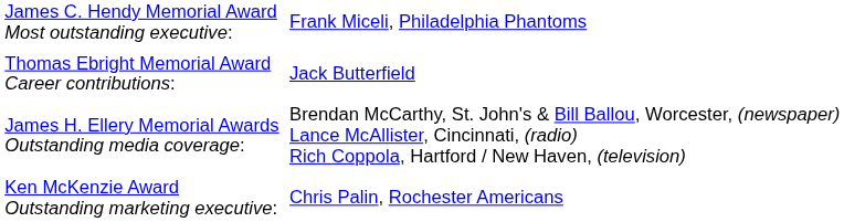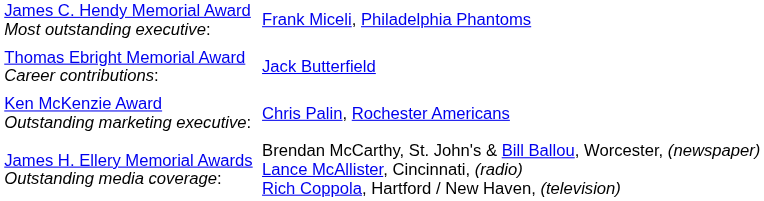 <table cellpadding="3" cellspacing="3">
 <tr>
 <td><a href='#'>James C. Hendy Memorial Award</a><br><em>Most outstanding executive</em>:</td>
 <td><a href='#'>Frank Miceli</a>, <a href='#'>Philadelphia Phantoms</a></td>
 </tr>
 <tr>
 <td><a href='#'>Thomas Ebright Memorial Award</a><br><em>Career contributions</em>:</td>
 <td><a href='#'>Jack Butterfield</a></td>
 </tr>
 <tr>
+<td><a href='#'>Ken McKenzie Award</a><br><em>Outstanding marketing executive</em>:</td>
+<td><a href='#'>Chris Palin</a>, <a href='#'>Rochester Americans</a></td>
+</tr>
+<tr>
 <td><a href='#'>James H. Ellery Memorial Awards</a> <br><em>Outstanding media coverage</em>:</td>
 <td>Brendan McCarthy, St. John's & <a href='#'>Bill Ballou</a>, Worcester, <em>(newspaper)</em><br><a href='#'>Lance McAllister</a>, Cincinnati, <em>(radio)</em><br><a href='#'>Rich Coppola</a>, Hartford / New Haven, <em>(television)</em></td>
 </tr>
-<tr>
-<td><a href='#'>Ken McKenzie Award</a><br><em>Outstanding marketing executive</em>:</td>
-<td><a href='#'>Chris Palin</a>, <a href='#'>Rochester Americans</a></td>
-</tr>
 </table>
